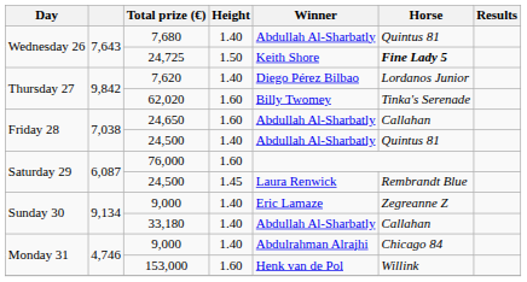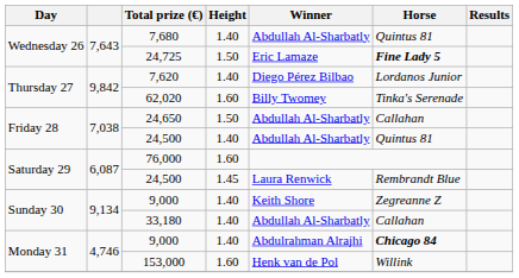 <table class="wikitable">
 <tr>
 <th>Day</th>
 <th></th>
 <th>Total prize (€)</th>
 <th>Height</th>
 <th>Winner</th>
 <th>Horse</th>
 <th>Results</th>
 </tr>
 <tr>
 <td rowspan=2>Wednesday 26</td>
 <td rowspan=2 align=right>7,643</td>
 <td align=center>7,680</td>
 <td align=center>1.40</td>
 <td> <a href='#'>Abdullah Al-Sharbatly</a></td>
 <td><em>Quintus 81</em></td>
 <td align=center></td>
 </tr>
 <tr>
 <td align=center>24,725</td>
 <td align=center>1.50</td>
-<td> <a href='#'>Keith Shore</a></td>
+<td> <a href='#'>Eric Lamaze</a></td>
 <td><strong><em>Fine Lady 5</em></strong></td>
 <td align=center></td>
 </tr>
 <tr>
 <td rowspan=2>Thursday 27</td>
 <td rowspan=2 align=right>9,842</td>
 <td align=center>7,620</td>
 <td align=center>1.40</td>
 <td> <a href='#'>Diego Pérez Bilbao</a></td>
 <td><em>Lordanos Junior</em></td>
 <td align=center></td>
 </tr>
 <tr>
 <td align=center>62,020</td>
 <td align=center>1.60</td>
 <td> <a href='#'>Billy Twomey</a></td>
 <td><em>Tinka's Serenade</em></td>
 <td align=center></td>
 </tr>
 <tr>
 <td rowspan=2>Friday 28</td>
 <td rowspan=2 align=right>7,038</td>
 <td align=center>24,650</td>
-<td align=center>1.60</td>
+<td align=center>1.50</td>
 <td> <a href='#'>Abdullah Al-Sharbatly</a></td>
 <td><em>Callahan</em></td>
 <td align=center></td>
 </tr>
 <tr>
 <td align=center>24,500</td>
 <td align=center>1.40</td>
 <td> <a href='#'>Abdullah Al-Sharbatly</a></td>
 <td><em>Quintus 81</em></td>
 <td align=center></td>
 </tr>
 <tr>
 <td rowspan=2>Saturday 29</td>
 <td rowspan=2 align=right>6,087</td>
 <td align=center>76,000</td>
 <td align=center>1.60</td>
 <td colspan=2></td>
 <td align=center></td>
 </tr>
 <tr>
 <td align=center>24,500</td>
 <td align=center>1.45</td>
 <td> <a href='#'>Laura Renwick</a></td>
 <td><em>Rembrandt Blue</em></td>
 <td align=center></td>
 </tr>
 <tr>
 <td rowspan=2>Sunday 30</td>
 <td rowspan=2 align=right>9,134</td>
 <td align=center>9,000</td>
 <td align=center>1.40</td>
-<td> <a href='#'>Eric Lamaze</a></td>
+<td> <a href='#'>Keith Shore</a></td>
 <td><em>Zegreanne Z</em></td>
 <td align=center></td>
 </tr>
 <tr>
 <td align=center>33,180</td>
 <td align=center>1.40</td>
 <td> <a href='#'>Abdullah Al-Sharbatly</a></td>
 <td><em>Callahan</em></td>
 <td align=center></td>
 </tr>
 <tr>
 <td rowspan=2>Monday 31</td>
 <td rowspan=2 align=right>4,746</td>
 <td align=center>9,000</td>
 <td align=center>1.40</td>
 <td> <a href='#'>Abdulrahman Alrajhi</a></td>
-<td><em>Chicago 84</em></td>
+<td><strong><em>Chicago 84</em></strong></td>
 <td align=center></td>
 </tr>
 <tr>
 <td align=center>153,000</td>
 <td align=center>1.60</td>
 <td> <a href='#'>Henk van de Pol</a></td>
 <td><em>Willink</em></td>
 <td align=center></td>
 </tr>
 <tr>
 </tr>
 </table>
